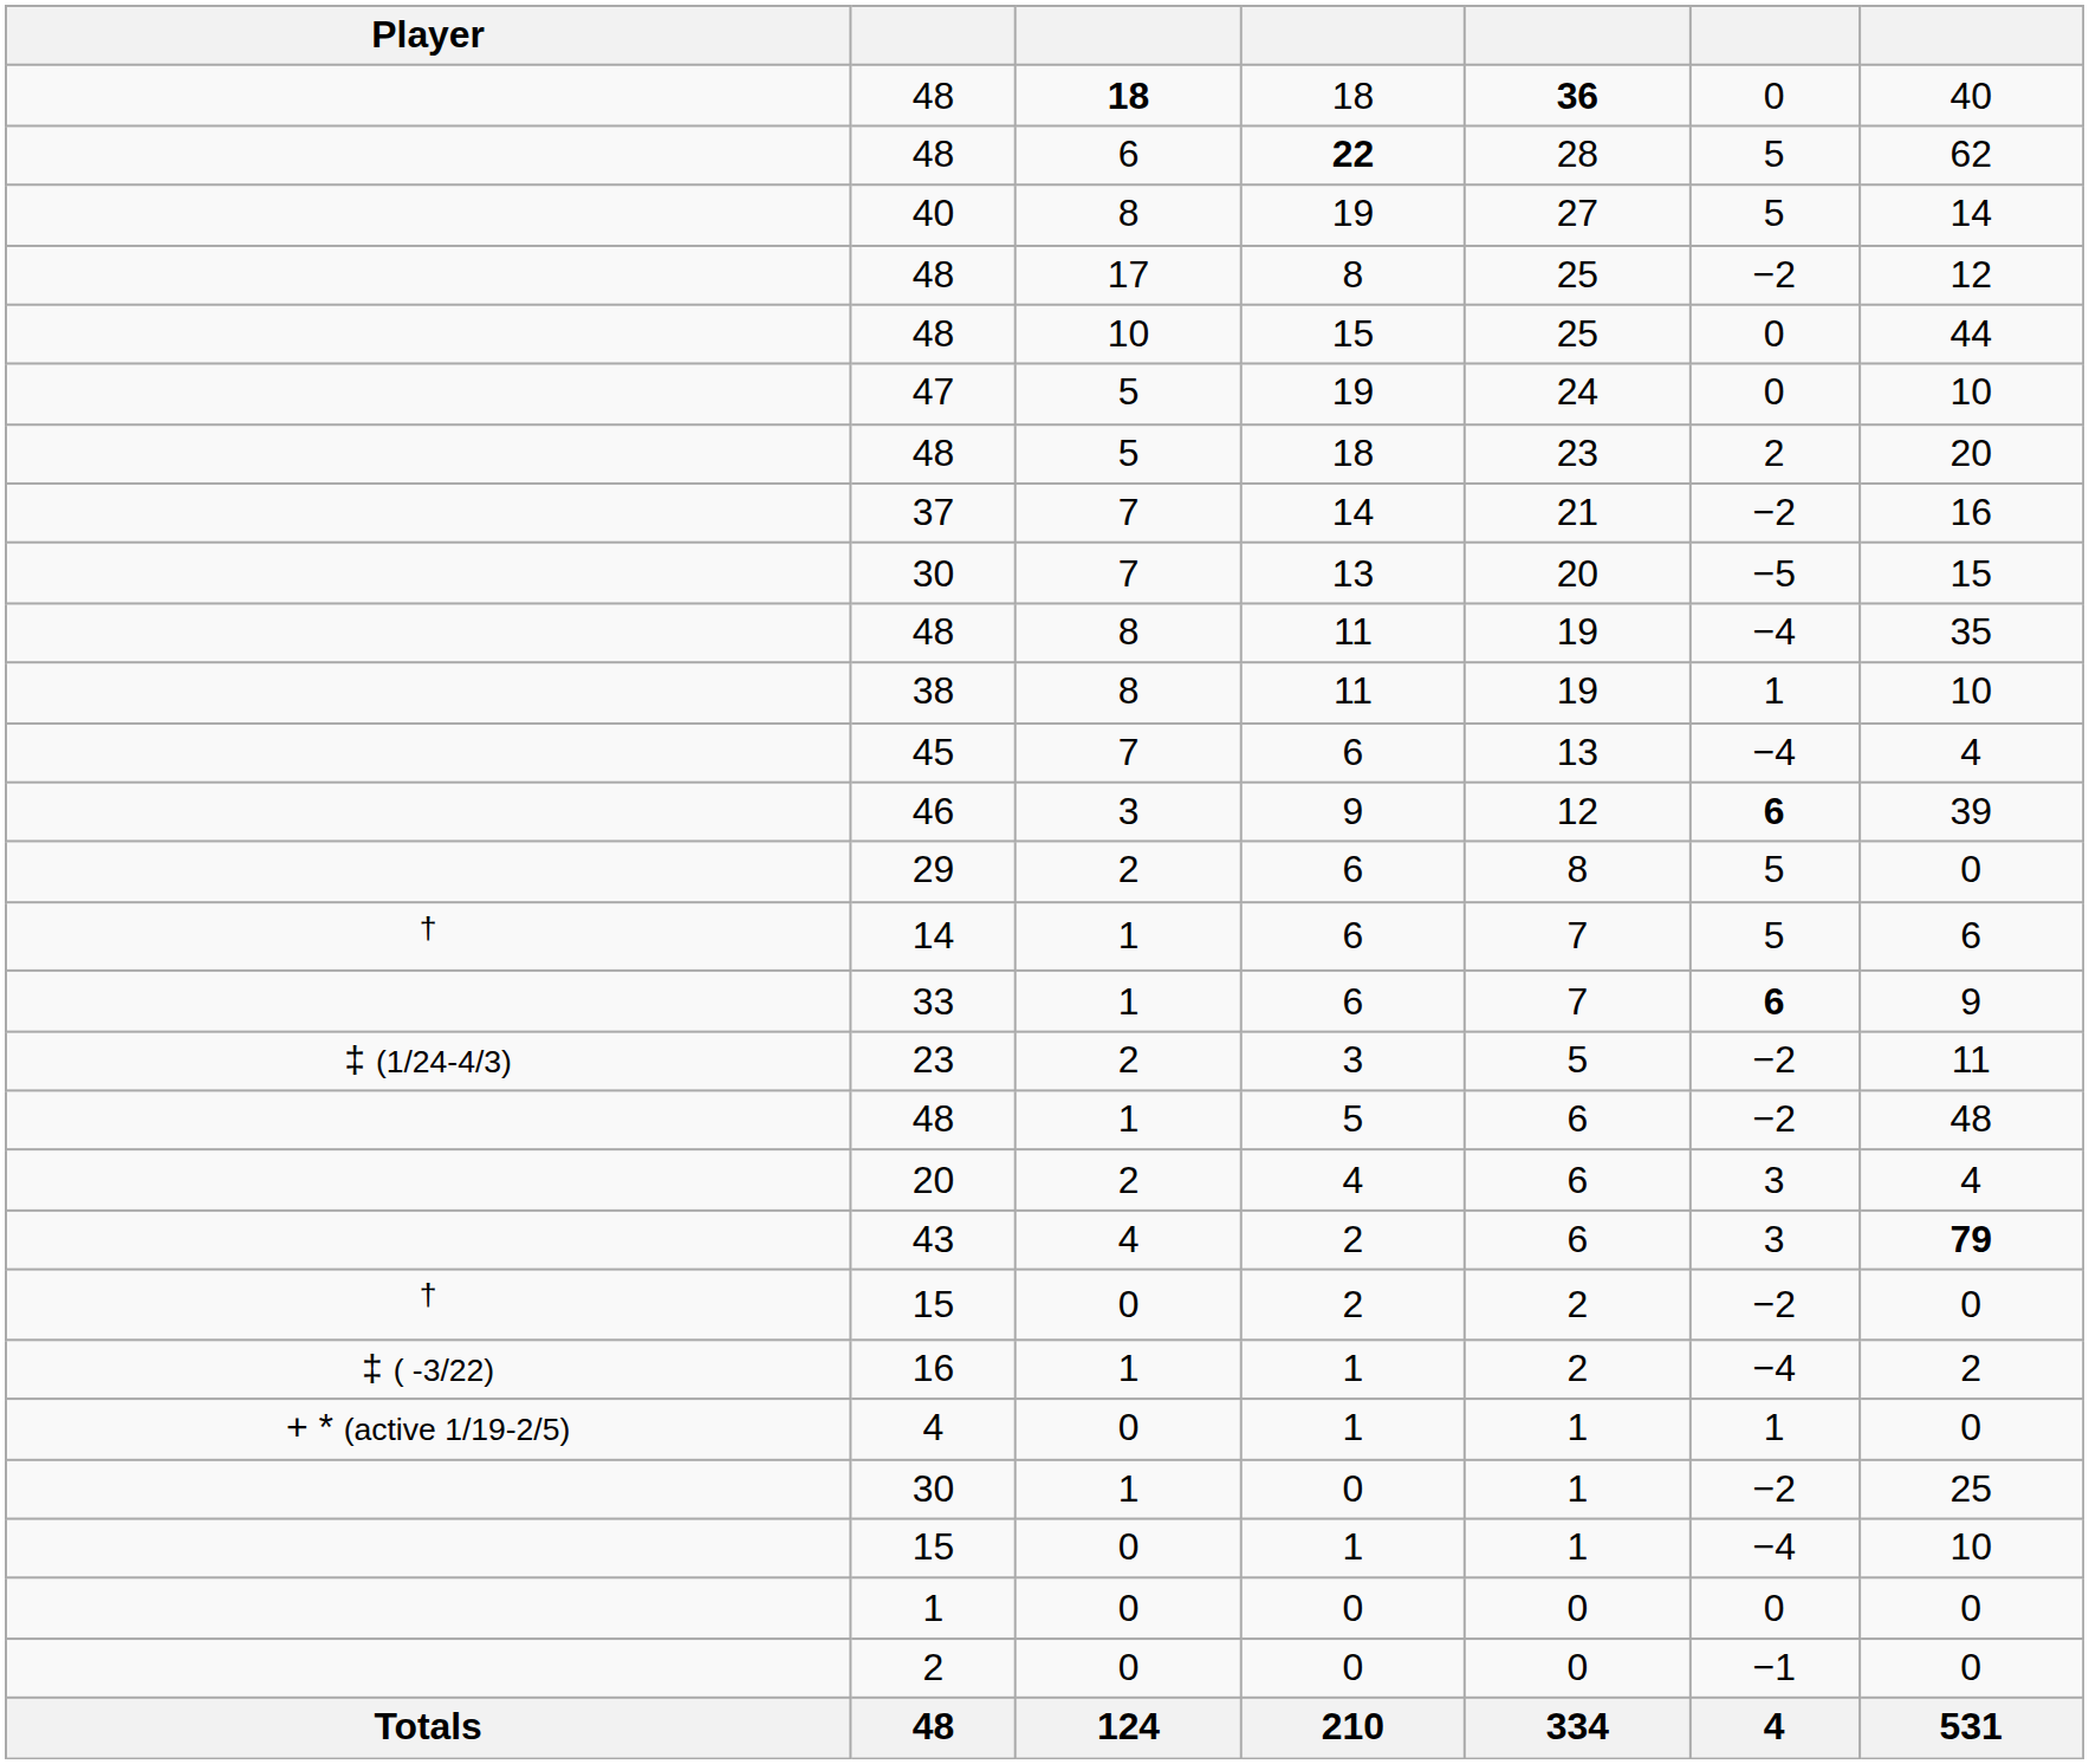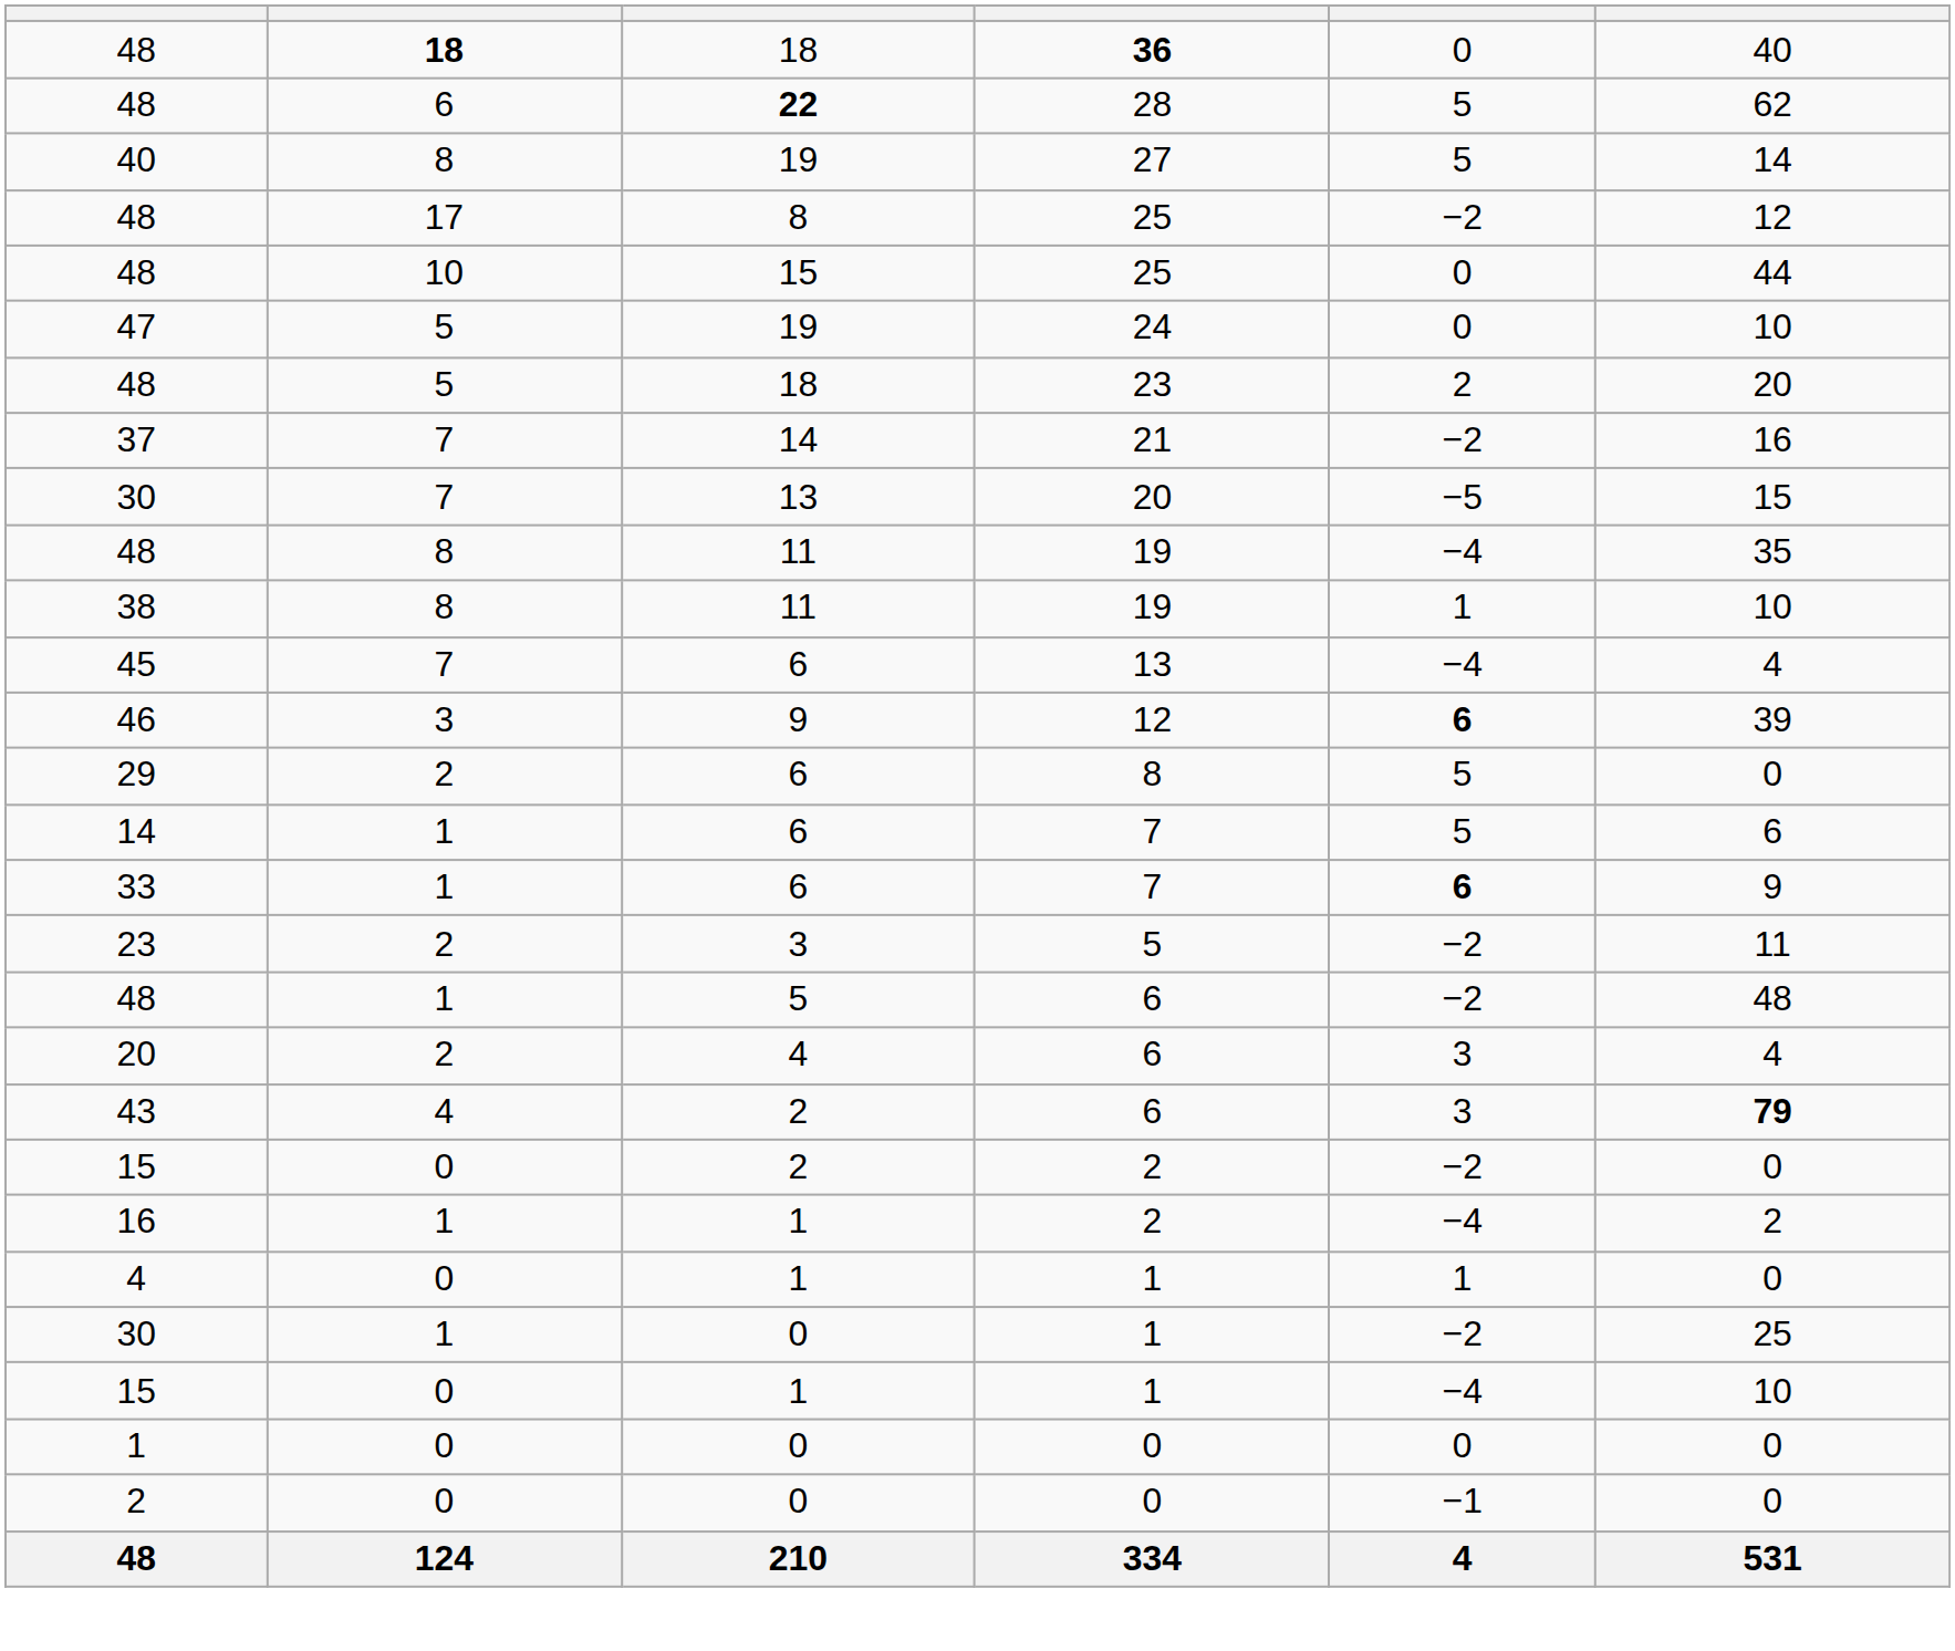 <table class="wikitable sortable" style="width:100%;">
 <tr align=center>
-<th>Player</th>
 <th></th>
 <th></th>
 <th></th>
 <th></th>
 <th data-sort-type="number"></th>
 <th></th>
 </tr>
 <tr align=center>
-<td></td>
 <td>48</td>
 <td><strong>18</strong></td>
 <td>18</td>
 <td><strong>36</strong></td>
 <td>0</td>
 <td>40</td>
 </tr>
 <tr align=center>
-<td></td>
 <td>48</td>
 <td>6</td>
 <td><strong>22</strong></td>
 <td>28</td>
 <td>5</td>
 <td>62</td>
 </tr>
 <tr align=center>
-<td></td>
 <td>40</td>
 <td>8</td>
 <td>19</td>
 <td>27</td>
 <td>5</td>
 <td>14</td>
 </tr>
 <tr align=center>
-<td></td>
 <td>48</td>
 <td>17</td>
 <td>8</td>
 <td>25</td>
 <td>−2</td>
 <td>12</td>
 </tr>
 <tr align=center>
-<td></td>
 <td>48</td>
 <td>10</td>
 <td>15</td>
 <td>25</td>
 <td>0</td>
 <td>44</td>
 </tr>
 <tr align=center>
-<td></td>
 <td>47</td>
 <td>5</td>
 <td>19</td>
 <td>24</td>
 <td>0</td>
 <td>10</td>
 </tr>
 <tr align=center>
-<td></td>
 <td>48</td>
 <td>5</td>
 <td>18</td>
 <td>23</td>
 <td>2</td>
 <td>20</td>
 </tr>
 <tr align=center>
-<td></td>
 <td>37</td>
 <td>7</td>
 <td>14</td>
 <td>21</td>
 <td>−2</td>
 <td>16</td>
 </tr>
 <tr align=center>
-<td></td>
 <td>30</td>
 <td>7</td>
 <td>13</td>
 <td>20</td>
 <td>−5</td>
 <td>15</td>
 </tr>
 <tr align=center>
-<td></td>
 <td>48</td>
 <td>8</td>
 <td>11</td>
 <td>19</td>
 <td>−4</td>
 <td>35</td>
 </tr>
 <tr align=center>
-<td></td>
 <td>38</td>
 <td>8</td>
 <td>11</td>
 <td>19</td>
 <td>1</td>
 <td>10</td>
 </tr>
 <tr align=center>
-<td></td>
 <td>45</td>
 <td>7</td>
 <td>6</td>
 <td>13</td>
 <td>−4</td>
 <td>4</td>
 </tr>
 <tr align=center>
-<td></td>
 <td>46</td>
 <td>3</td>
 <td>9</td>
 <td>12</td>
 <td><strong>6</strong></td>
 <td>39</td>
 </tr>
 <tr align=center>
-<td></td>
 <td>29</td>
 <td>2</td>
 <td>6</td>
 <td>8</td>
 <td>5</td>
 <td>0</td>
 </tr>
 <tr align=center>
-<td><sup>†</sup></td>
 <td>14</td>
 <td>1</td>
 <td>6</td>
 <td>7</td>
 <td>5</td>
 <td>6</td>
 </tr>
 <tr align=center>
-<td></td>
 <td>33</td>
 <td>1</td>
 <td>6</td>
 <td>7</td>
 <td><strong>6</strong></td>
 <td>9</td>
 </tr>
 <tr align=center>
-<td> ‡ <small>(1/24-4/3)</small></td>
 <td>23</td>
 <td>2</td>
 <td>3</td>
 <td>5</td>
 <td>−2</td>
 <td>11</td>
 </tr>
 <tr align=center>
-<td></td>
 <td>48</td>
 <td>1</td>
 <td>5</td>
 <td>6</td>
 <td>−2</td>
 <td>48</td>
 </tr>
 <tr align=center>
-<td></td>
 <td>20</td>
 <td>2</td>
 <td>4</td>
 <td>6</td>
 <td>3</td>
 <td>4</td>
 </tr>
 <tr align=center>
-<td></td>
 <td>43</td>
 <td>4</td>
 <td>2</td>
 <td>6</td>
 <td>3</td>
 <td><strong>79</strong></td>
 </tr>
 <tr align=center>
-<td><sup>†</sup></td>
 <td>15</td>
 <td>0</td>
 <td>2</td>
 <td>2</td>
 <td>−2</td>
 <td>0</td>
 </tr>
 <tr align=center>
-<td> ‡ <small>( -3/22)</small></td>
 <td>16</td>
 <td>1</td>
 <td>1</td>
 <td>2</td>
 <td>−4</td>
 <td>2</td>
 </tr>
 <tr align=center>
-<td> + * <small>(active 1/19-2/5)</small></td>
 <td>4</td>
 <td>0</td>
 <td>1</td>
 <td>1</td>
 <td>1</td>
 <td>0</td>
 </tr>
 <tr align=center>
-<td></td>
 <td>30</td>
 <td>1</td>
 <td>0</td>
 <td>1</td>
 <td>−2</td>
 <td>25</td>
 </tr>
 <tr align=center>
-<td></td>
 <td>15</td>
 <td>0</td>
 <td>1</td>
 <td>1</td>
 <td>−4</td>
 <td>10</td>
 </tr>
 <tr align=center>
-<td></td>
 <td>1</td>
 <td>0</td>
 <td>0</td>
 <td>0</td>
 <td>0</td>
 <td>0</td>
 </tr>
 <tr align=center>
-<td></td>
 <td>2</td>
 <td>0</td>
 <td>0</td>
 <td>0</td>
 <td>−1</td>
 <td>0</td>
 </tr>
 <tr class="unsortable">
-<th>Totals</th>
 <th>48</th>
 <th>124</th>
 <th>210</th>
 <th>334</th>
 <th>4</th>
 <th>531</th>
 </tr>
 </table>
